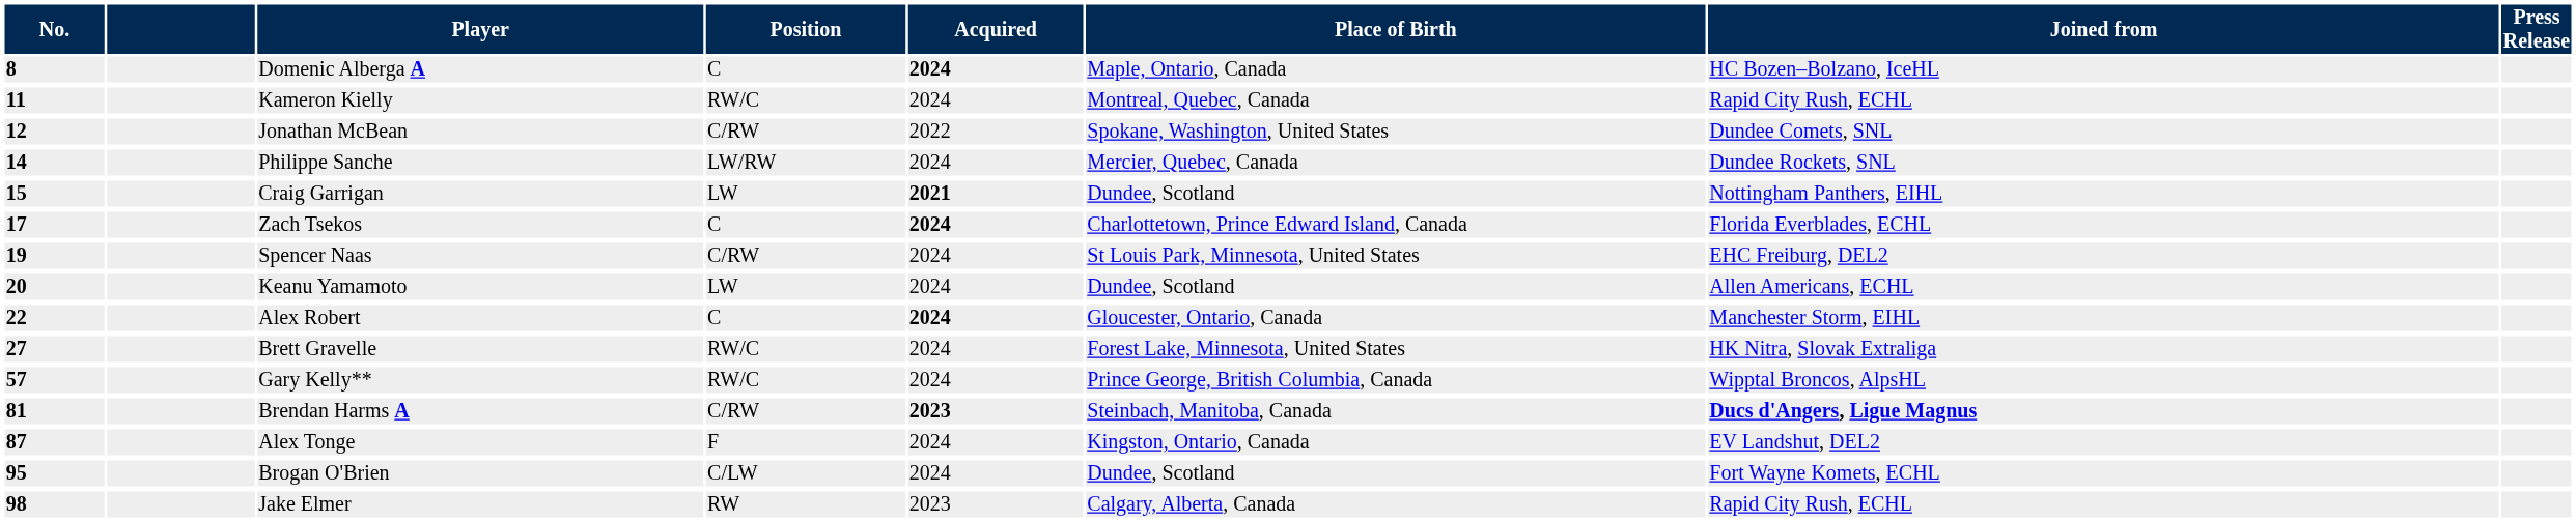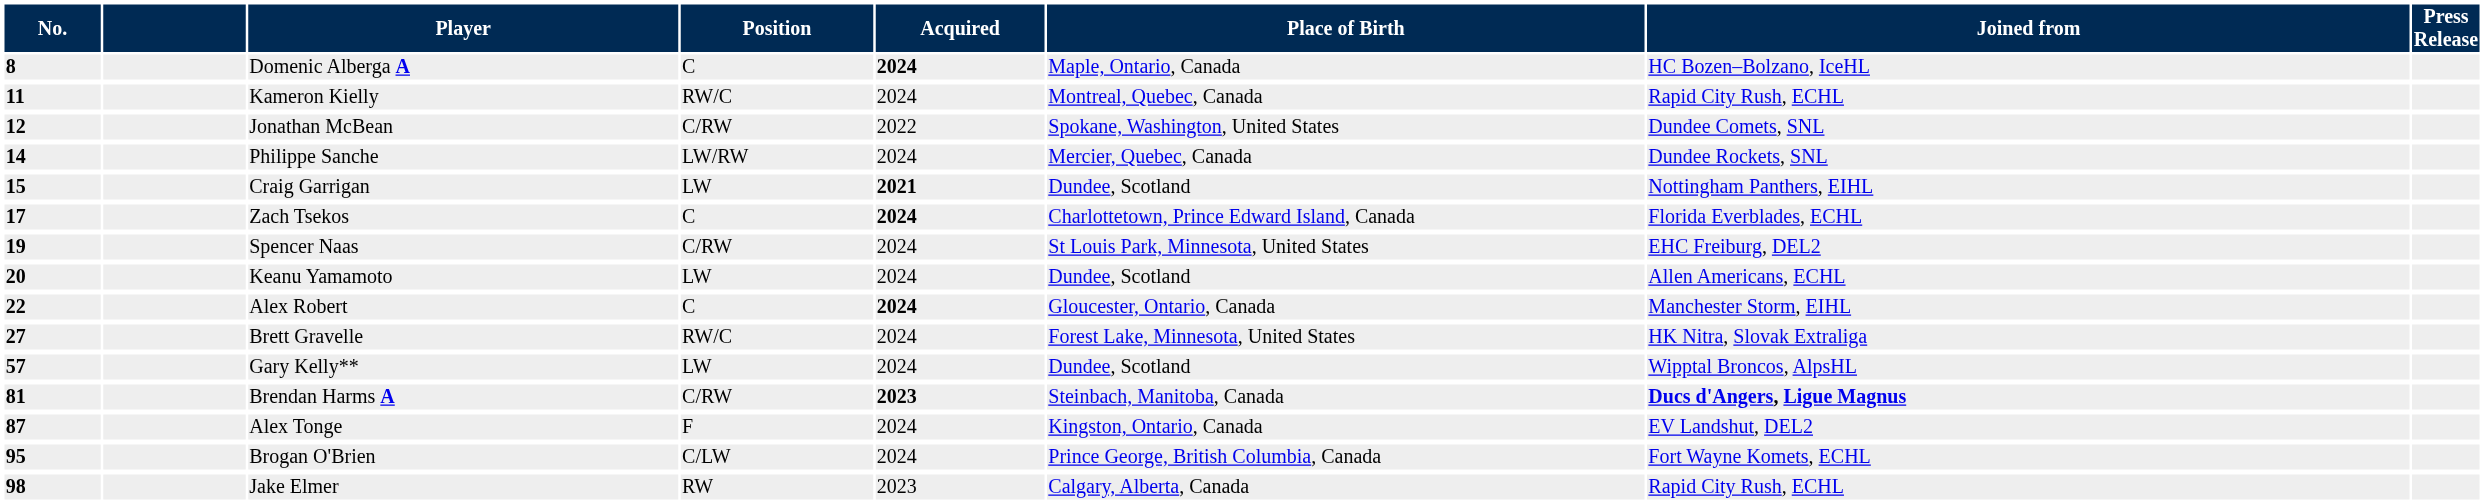 <table>
 <tr bgcolor="002A54" style="color: white">
 <th width=4%>No.</th>
 <th width=6%></th>
 <th width=18%>Player</th>
 <th width=8%>Position</th>
 <th width=7%>Acquired</th>
 <th width=25%>Place of Birth</th>
 <th width=32%>Joined from</th>
 <th width=10%>Press Release</th>
 </tr>
 <tr style="background:#eee;">
 <td><strong>8</strong></td>
 <td></td>
 <td style="text-align:left">Domenic Alberga <a href='#'><strong>A</strong></a></td>
 <td>C</td>
 <td><strong>2024</strong></td>
 <td style="text-align:left"><a href='#'>Maple, Ontario</a>, Canada</td>
 <td style="text-align:left"><a href='#'>HC Bozen–Bolzano</a>, <a href='#'>IceHL</a></td>
 <td></td>
 </tr>
 <tr>
 </tr>
 <tr style="background:#eee;">
 <td><strong>11</strong></td>
 <td></td>
 <td style="text-align:left">Kameron Kielly</td>
 <td>RW/C</td>
 <td>2024</td>
 <td style="text-align:left"><a href='#'>Montreal, Quebec</a>, Canada</td>
 <td style="text-align:left"><a href='#'>Rapid City Rush</a>, <a href='#'>ECHL</a></td>
 <td></td>
 </tr>
 <tr>
 </tr>
 <tr style="background:#eee;">
 <td><strong>12</strong></td>
 <td></td>
 <td style="text-align:left">Jonathan McBean</td>
 <td>C/RW</td>
 <td>2022</td>
 <td style="text-align:left"><a href='#'>Spokane, Washington</a>, United States</td>
 <td style="text-align:left"><a href='#'>Dundee Comets</a>, <a href='#'>SNL</a></td>
 <td></td>
 </tr>
 <tr>
 </tr>
 <tr style="background:#eee;">
 <td><strong>14</strong></td>
 <td></td>
 <td style="text-align:left">Philippe Sanche</td>
 <td>LW/RW</td>
 <td>2024</td>
 <td style="text-align:left"><a href='#'>Mercier, Quebec</a>, Canada</td>
 <td style="text-align:left"><a href='#'>Dundee Rockets</a>, <a href='#'>SNL</a></td>
 <td></td>
 </tr>
 <tr>
 </tr>
 <tr style="background:#eee;">
 <td><strong>15</strong></td>
 <td></td>
 <td style="text-align:left">Craig Garrigan</td>
 <td>LW</td>
 <td><strong>2021</strong></td>
 <td style="text-align:left"><a href='#'>Dundee</a>, Scotland</td>
 <td style="text-align:left"><a href='#'>Nottingham Panthers</a>, <a href='#'>EIHL</a></td>
 <td></td>
 </tr>
 <tr>
 </tr>
 <tr style="background:#eee;">
 <td><strong>17</strong></td>
 <td></td>
 <td style="text-align:left">Zach Tsekos</td>
 <td>C</td>
 <td><strong>2024</strong></td>
 <td style="text-align:left"><a href='#'>Charlottetown, Prince Edward Island</a>, Canada</td>
 <td style="text-align:left"><a href='#'>Florida Everblades</a>, <a href='#'>ECHL</a></td>
 <td></td>
 </tr>
 <tr>
 </tr>
 <tr style="background:#eee;">
 <td><strong>19</strong></td>
 <td></td>
 <td style="text-align:left">Spencer Naas</td>
 <td>C/RW</td>
 <td>2024</td>
 <td style="text-align:left"><a href='#'>St Louis Park, Minnesota</a>, United States</td>
 <td style="text-align:left"><a href='#'>EHC Freiburg</a>, <a href='#'>DEL2</a></td>
 <td></td>
 </tr>
 <tr>
 </tr>
 <tr style="background:#eee;">
 <td><strong>20</strong></td>
 <td></td>
 <td style="text-align:left">Keanu Yamamoto</td>
 <td>LW</td>
 <td>2024</td>
 <td style="text-align:left"><a href='#'>Dundee</a>, Scotland</td>
 <td style="text-align:left"><a href='#'>Allen Americans</a>, <a href='#'>ECHL</a></td>
 <td></td>
 </tr>
 <tr>
 </tr>
 <tr style="background:#eee;">
 <td><strong>22</strong></td>
 <td></td>
 <td style="text-align:left">Alex Robert</td>
 <td>C</td>
 <td><strong>2024</strong></td>
 <td style="text-align:left"><a href='#'>Gloucester, Ontario</a>, Canada</td>
 <td style="text-align:left"><a href='#'>Manchester Storm</a>, <a href='#'>EIHL</a></td>
 <td></td>
 </tr>
 <tr>
 </tr>
 <tr style="background:#eee;">
 <td><strong>27</strong></td>
 <td></td>
 <td style="text-align:left">Brett Gravelle</td>
 <td>RW/C</td>
 <td>2024</td>
 <td style="text-align:left"><a href='#'>Forest Lake, Minnesota</a>, United States</td>
 <td style="text-align:left"><a href='#'>HK Nitra</a>, <a href='#'>Slovak Extraliga</a></td>
 <td></td>
 </tr>
 <tr>
 </tr>
 <tr style="background:#eee;">
 <td><strong>57</strong></td>
 <td></td>
 <td style="text-align:left">Gary Kelly**</td>
-<td>RW/C</td>
+<td>LW</td>
 <td>2024</td>
-<td style="text-align:left"><a href='#'>Prince George, British Columbia</a>, Canada</td>
+<td style="text-align:left"><a href='#'>Dundee</a>, Scotland</td>
 <td style="text-align:left"><a href='#'>Wipptal Broncos</a>, <a href='#'>AlpsHL</a></td>
 <td></td>
 </tr>
 <tr>
 </tr>
 <tr style="background:#eee;">
 <td><strong>81</strong></td>
 <td></td>
 <td style="text-align:left">Brendan Harms <a href='#'><strong>A</strong></a></td>
 <td>C/RW</td>
 <td><strong>2023</strong></td>
 <td style="text-align:left"><a href='#'>Steinbach, Manitoba</a>, Canada</td>
 <td style="text-align:left"><strong><a href='#'>Ducs d'Angers</a>, <a href='#'>Ligue Magnus</a></strong></td>
 <td></td>
 </tr>
 <tr>
 </tr>
 <tr style="background:#eee;">
 <td><strong>87</strong></td>
 <td></td>
 <td style="text-align:left">Alex Tonge</td>
 <td>F</td>
 <td>2024</td>
 <td style="text-align:left"><a href='#'>Kingston, Ontario</a>, Canada</td>
 <td style="text-align:left"><a href='#'>EV Landshut</a>, <a href='#'>DEL2</a></td>
 <td></td>
 </tr>
 <tr>
 </tr>
 <tr style="background:#eee;">
 <td><strong>95</strong></td>
 <td></td>
 <td style="text-align:left">Brogan O'Brien</td>
 <td>C/LW</td>
 <td>2024</td>
-<td style="text-align:left"><a href='#'>Dundee</a>, Scotland</td>
+<td style="text-align:left"><a href='#'>Prince George, British Columbia</a>, Canada</td>
 <td style="text-align:left"><a href='#'>Fort Wayne Komets</a>, <a href='#'>ECHL</a></td>
 <td></td>
 </tr>
 <tr>
 </tr>
 <tr style="background:#eee;">
 <td><strong>98</strong></td>
 <td></td>
 <td style="text-align:left">Jake Elmer</td>
 <td>RW</td>
 <td>2023</td>
 <td style="text-align:left"><a href='#'>Calgary, Alberta</a>, Canada</td>
 <td style="text-align:left"><a href='#'>Rapid City Rush</a>, <a href='#'>ECHL</a></td>
 <td></td>
 </tr>
 <tr>
 </tr>
 </table>
